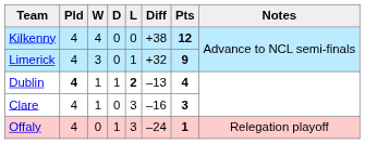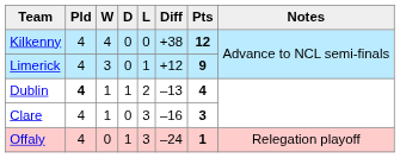 <table style=border-collapse:collapse border=1 cellspacing=0 cellpadding=5>
 <tr align=center bgcolor=#efefef>
 <th>Team</th>
 <th>Pld</th>
 <th>W</th>
 <th>D</th>
 <th>L</th>
 <th>Diff</th>
 <th>Pts</th>
 <th>Notes</th>
 </tr>
 <tr align=center style="background:#BBEBFF">
 <td style="text-align:left;"> <a href='#'>Kilkenny</a></td>
 <td>4</td>
 <td>4</td>
 <td>0</td>
 <td>0</td>
 <td>+38</td>
 <td><strong>12</strong></td>
 <td rowspan=2>Advance to NCL semi-finals</td>
 </tr>
 <tr align=center style="background:#BBEBFF;">
 <td style="text-align:left;"> <a href='#'>Limerick</a></td>
 <td>4</td>
 <td>3</td>
 <td>0</td>
 <td>1</td>
-<td>+32</td>
+<td>+12</td>
 <td><strong>9</strong></td>
 </tr>
 <tr align=center style="background:#FFFFFF;">
 <td style="text-align:left;"> <a href='#'>Dublin</a></td>
 <td><strong>4</strong></td>
 <td>1</td>
 <td>1</td>
-<td><strong>2</strong></td>
+<td>2</td>
 <td>–13</td>
 <td><strong>4</strong></td>
 <td rowspan=2></td>
 </tr>
 <tr align=center style="background:#FFFFFF;">
 <td style="text-align:left;"> <a href='#'>Clare</a></td>
 <td>4</td>
 <td>1</td>
 <td>0</td>
 <td>3</td>
 <td>–16</td>
 <td><strong>3</strong></td>
 </tr>
 <tr align=center style="background:#FFCCCC;">
 <td style="text-align:left;"> <a href='#'>Offaly</a></td>
 <td>4</td>
 <td>0</td>
 <td>1</td>
 <td>3</td>
 <td>–24</td>
 <td><strong>1</strong></td>
 <td>Relegation playoff</td>
 </tr>
 </table>
